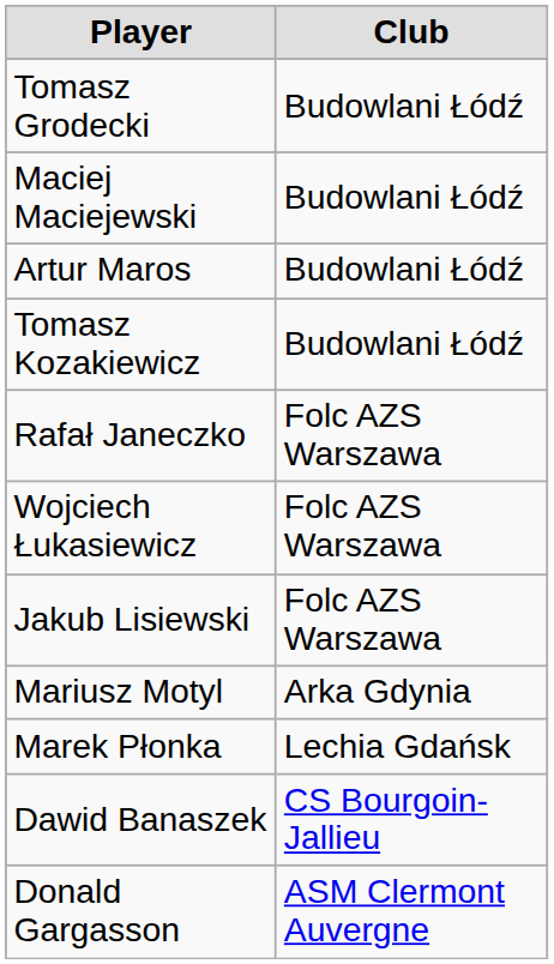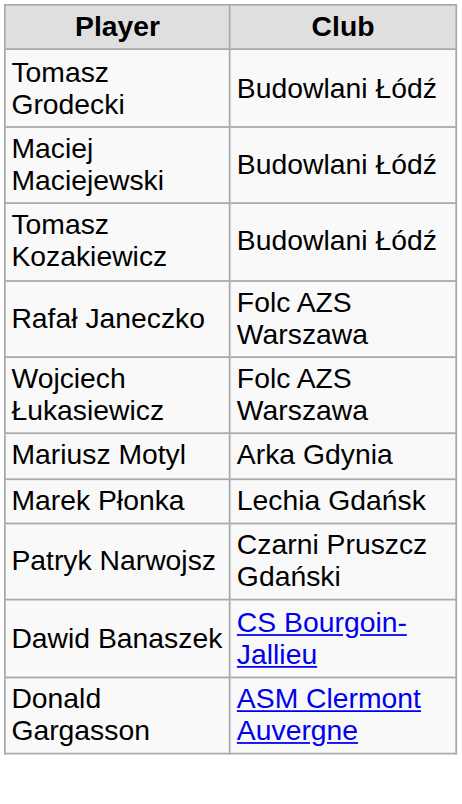 <table class="wikitable">
 <tr align="center" bgcolor="#dfdfdf">
 <td width="120"><strong>Player</strong></td>
 <td width="120"><strong>Club</strong></td>
 </tr>
 <tr align="left">
 <td>Tomasz Grodecki</td>
 <td> Budowlani Łódź</td>
 </tr>
 <tr align="left">
 <td>Maciej Maciejewski</td>
-<td> Budowlani Łódź</td>
-</tr>
-<tr align="left">
-<td>Artur Maros</td>
 <td> Budowlani Łódź</td>
 </tr>
 <tr align="left">
 <td>Tomasz Kozakiewicz</td>
 <td> Budowlani Łódź</td>
 </tr>
 <tr align="left">
 <td>Rafał Janeczko</td>
 <td> Folc AZS Warszawa</td>
 </tr>
 <tr align="left">
 <td>Wojciech Łukasiewicz</td>
 <td> Folc AZS Warszawa</td>
 </tr>
 <tr align="left">
-<td>Jakub Lisiewski</td>
-<td> Folc AZS Warszawa</td>
-</tr>
-<tr align="left">
 <td>Mariusz Motyl</td>
 <td> Arka Gdynia</td>
 </tr>
 <tr align="left">
 <td>Marek Płonka</td>
 <td> Lechia Gdańsk</td>
+</tr>
+<tr align="left">
+<td>Patryk Narwojsz</td>
+<td> Czarni Pruszcz Gdański</td>
 </tr>
 <tr align="left">
 <td>Dawid Banaszek</td>
 <td> <a href='#'>CS Bourgoin-Jallieu</a></td>
 </tr>
 <tr align="left">
 <td>Donald Gargasson</td>
 <td> <a href='#'>ASM Clermont Auvergne</a></td>
 </tr>
 </table>
